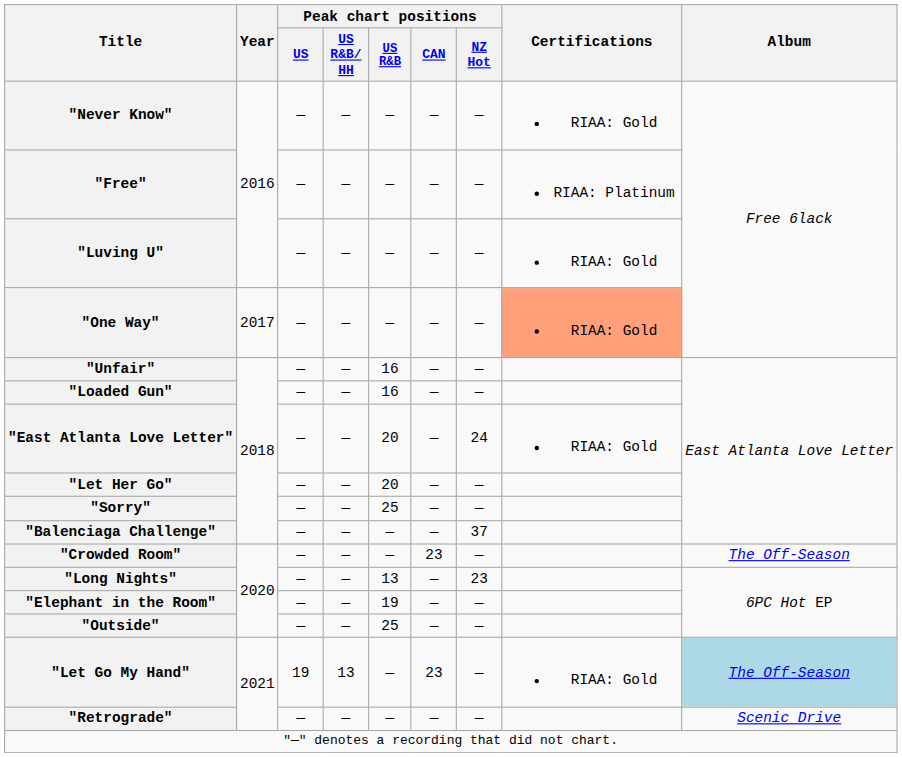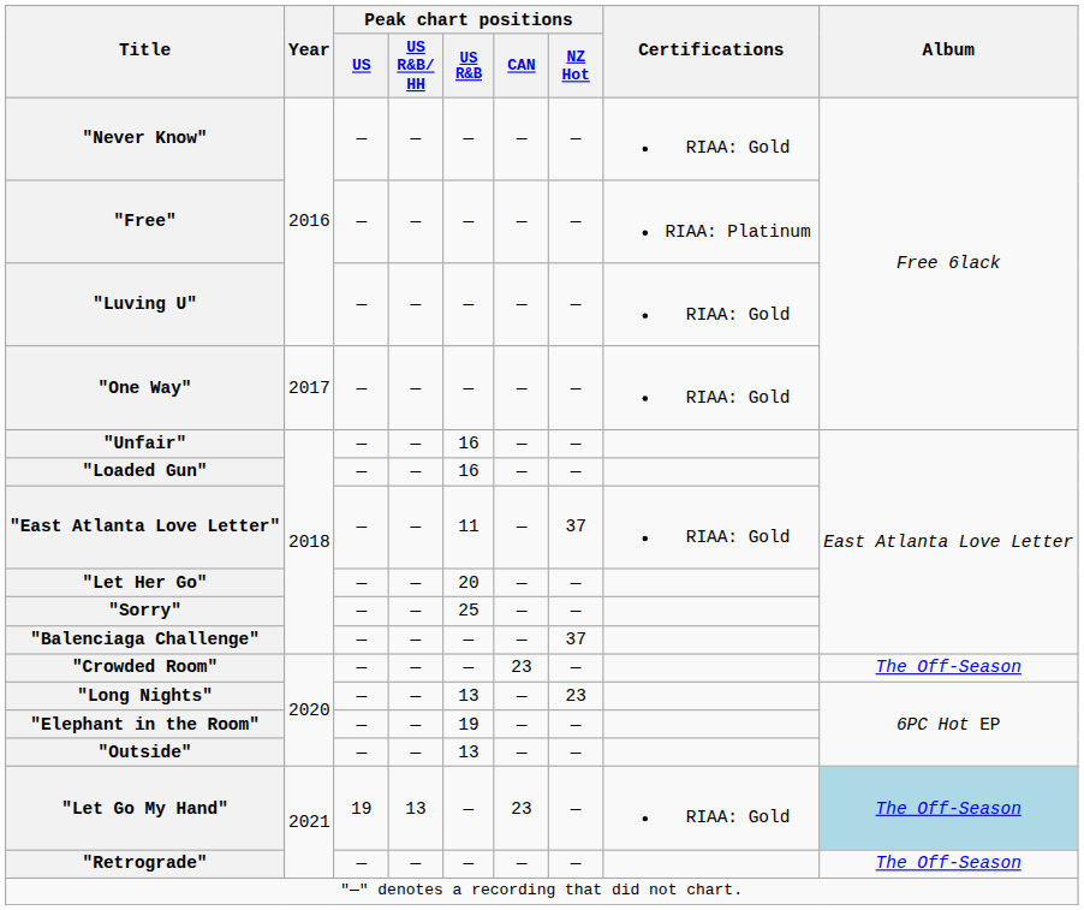 <table class="wikitable plainrowheaders" style="text-align:center;">
 <tr>
 <th scope="col" rowspan="2">Title</th>
 <th scope="col" rowspan="2">Year</th>
 <th scope="col" colspan="5">Peak chart positions</th>
 <th scope="col" rowspan="2" style="width:12em;">Certifications</th>
 <th scope="col" rowspan="2">Album</th>
 </tr>
 <tr>
 <th scope="col" style="width:3em;font-size:90%;"><a href='#'>US</a><br></th>
 <th scope="col" style="width:3em;font-size:90%;"><a href='#'>US<br>R&B/<br>HH</a><br></th>
 <th scope="col" style="width:3em;font-size:85%;"><a href='#'>US<br>R&B</a><br></th>
 <th scope="col" style="width:3em;font-size:90%;"><a href='#'>CAN</a><br></th>
 <th scope="col" style="width:3em;font-size:90%;"><a href='#'>NZ<br>Hot</a><br></th>
 </tr>
 <tr>
 <th scope="row">"Never Know"</th>
 <td rowspan="3">2016</td>
 <td>—</td>
 <td>—</td>
 <td>—</td>
 <td>—</td>
 <td>—</td>
 <td><br><ul><li>RIAA: Gold</li></ul></td>
 <td rowspan="4"><em>Free 6lack</em></td>
 </tr>
 <tr>
 <th scope="row">"Free"</th>
 <td>—</td>
 <td>—</td>
 <td>—</td>
 <td>—</td>
 <td>—</td>
 <td><br><ul><li>RIAA: Platinum</li></ul></td>
 </tr>
 <tr>
 <th scope="row">"Luving U"</th>
 <td>—</td>
 <td>—</td>
 <td>—</td>
 <td>—</td>
 <td>—</td>
 <td><br><ul><li>RIAA: Gold</li></ul></td>
 </tr>
 <tr>
 <th scope="row">"One Way"<br></th>
 <td>2017</td>
 <td>—</td>
 <td>—</td>
 <td>—</td>
 <td>—</td>
 <td>—</td>
-<td style="background: lightsalmon;"><br><ul><li>RIAA: Gold</li></ul></td>
+<td><br><ul><li>RIAA: Gold</li></ul></td>
 </tr>
 <tr>
 <th scope="row">"Unfair"</th>
 <td rowspan="6">2018</td>
 <td>—</td>
 <td>—</td>
 <td>16</td>
 <td>—</td>
 <td>—</td>
 <td></td>
 <td rowspan="6"><em>East Atlanta Love Letter</em></td>
 </tr>
 <tr>
 <th scope="row">"Loaded Gun"</th>
 <td>—</td>
 <td>—</td>
 <td>16</td>
 <td>—</td>
 <td>—</td>
 <td></td>
 </tr>
 <tr>
 <th scope="row">"East Atlanta Love Letter"<br></th>
 <td>—</td>
 <td>—</td>
-<td>20</td>
+<td>11</td>
 <td>—</td>
-<td>24</td>
+<td>37</td>
 <td><br><ul><li>RIAA: Gold</li></ul></td>
 </tr>
 <tr>
 <th scope="row">"Let Her Go"</th>
 <td>—</td>
 <td>—</td>
 <td>20</td>
 <td>—</td>
 <td>—</td>
 <td></td>
 </tr>
 <tr>
 <th scope="row">"Sorry"</th>
 <td>—</td>
 <td>—</td>
 <td>25</td>
 <td>—</td>
 <td>—</td>
 <td></td>
 </tr>
 <tr>
 <th scope="row">"Balenciaga Challenge"<br></th>
 <td>—</td>
 <td>—</td>
 <td>—</td>
 <td>—</td>
 <td>37</td>
 <td></td>
 </tr>
 <tr>
 <th scope="row">"Crowded Room"<br></th>
 <td rowspan="4">2020</td>
 <td>—</td>
 <td>—</td>
 <td>—</td>
 <td>23</td>
 <td>—</td>
 <td></td>
 <td><em><a href='#'>The Off-Season</a></em></td>
 </tr>
 <tr>
 <th scope="row">"Long Nights"</th>
 <td>—</td>
 <td>—</td>
 <td>13</td>
 <td>—</td>
 <td>23</td>
 <td></td>
 <td rowspan="3"><em>6PC Hot</em> EP</td>
 </tr>
 <tr>
 <th scope="row">"Elephant in the Room"</th>
 <td>—</td>
 <td>—</td>
 <td>19</td>
 <td>—</td>
 <td>—</td>
 <td></td>
 </tr>
 <tr>
 <th scope="row">"Outside"</th>
 <td>—</td>
 <td>—</td>
-<td>25</td>
+<td>13</td>
 <td>—</td>
 <td>—</td>
 <td></td>
 </tr>
 <tr>
 <th scope="row">"Let Go My Hand"<br></th>
 <td rowspan="2">2021</td>
 <td>19</td>
 <td>13</td>
 <td>—</td>
 <td>23</td>
 <td>—</td>
 <td><br><ul><li>RIAA: Gold</li></ul></td>
 <td style="background: lightblue;"><em><a href='#'>The Off-Season</a></em></td>
 </tr>
 <tr>
 <th scope="row">"Retrograde"<br></th>
 <td>—</td>
 <td>—</td>
 <td>—</td>
 <td>—</td>
 <td>—</td>
 <td></td>
-<td><em><a href='#'>Scenic Drive</a></em></td>
+<td><em><a href='#'>The Off-Season</a></em></td>
 </tr>
 <tr>
 <td colspan="12" style="font-size:90%">"—" denotes a recording that did not chart.</td>
 </tr>
 </table>
